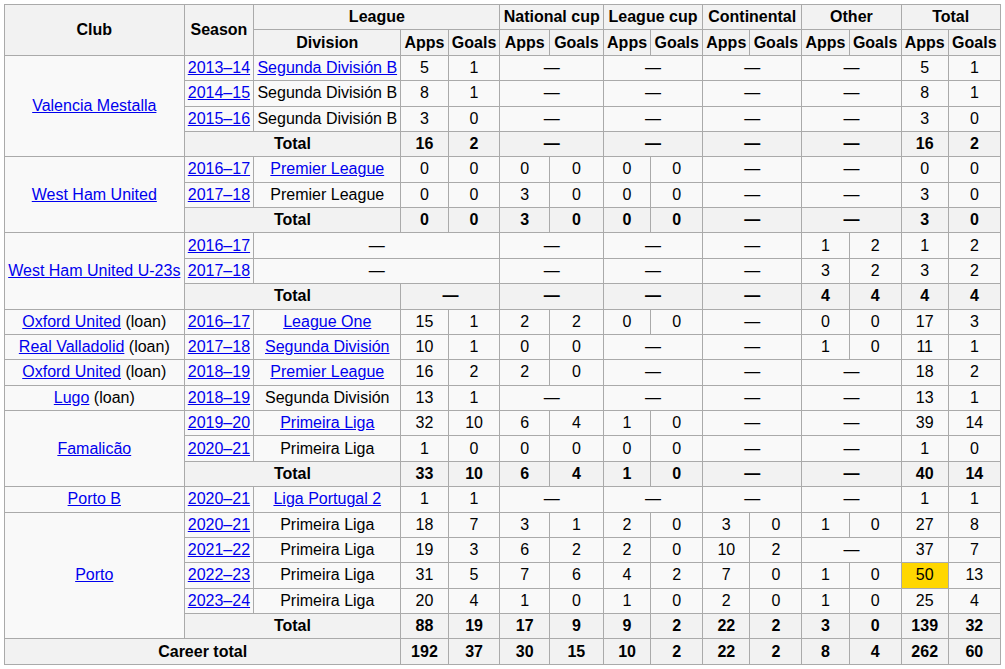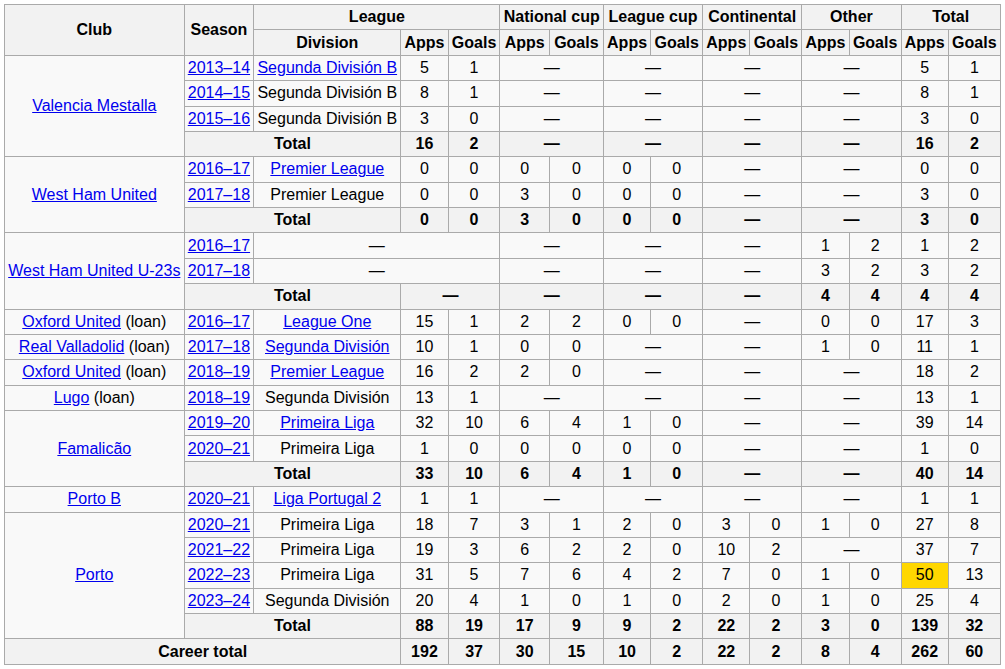 <table class="wikitable" style="text-align:center">
 <tr>
 <th rowspan="2">Club</th>
 <th rowspan="2">Season</th>
 <th colspan="3">League</th>
 <th colspan="2">National cup</th>
 <th colspan="2">League cup</th>
 <th colspan="2">Continental</th>
 <th colspan="2">Other</th>
 <th colspan="2">Total</th>
 </tr>
 <tr>
 <th>Division</th>
 <th>Apps</th>
 <th>Goals</th>
 <th>Apps</th>
 <th>Goals</th>
 <th>Apps</th>
 <th>Goals</th>
 <th>Apps</th>
 <th>Goals</th>
 <th>Apps</th>
 <th>Goals</th>
 <th>Apps</th>
 <th>Goals</th>
 </tr>
 <tr>
 <td rowspan="4"><a href='#'>Valencia Mestalla</a></td>
 <td><a href='#'>2013–14</a></td>
 <td><a href='#'>Segunda División B</a></td>
 <td>5</td>
 <td>1</td>
 <td colspan="2">—</td>
 <td colspan="2">—</td>
 <td colspan="2">—</td>
 <td colspan="2">—</td>
 <td>5</td>
 <td>1</td>
 </tr>
 <tr>
 <td><a href='#'>2014–15</a></td>
 <td>Segunda División B</td>
 <td>8</td>
 <td>1</td>
 <td colspan="2">—</td>
 <td colspan="2">—</td>
 <td colspan="2">—</td>
 <td colspan="2">—</td>
 <td>8</td>
 <td>1</td>
 </tr>
 <tr>
 <td><a href='#'>2015–16</a></td>
 <td>Segunda División B</td>
 <td>3</td>
 <td>0</td>
 <td colspan="2">—</td>
 <td colspan="2">—</td>
 <td colspan="2">—</td>
 <td colspan="2">—</td>
 <td>3</td>
 <td>0</td>
 </tr>
 <tr>
 <th colspan="2">Total</th>
 <th>16</th>
 <th>2</th>
 <th colspan="2">—</th>
 <th colspan="2">—</th>
 <th colspan="2">—</th>
 <th colspan="2">—</th>
 <th>16</th>
 <th>2</th>
 </tr>
 <tr>
 <td rowspan="3"><a href='#'>West Ham United</a></td>
 <td><a href='#'>2016–17</a></td>
 <td><a href='#'>Premier League</a></td>
 <td>0</td>
 <td>0</td>
 <td>0</td>
 <td>0</td>
 <td>0</td>
 <td>0</td>
 <td colspan="2">—</td>
 <td colspan="2">—</td>
 <td>0</td>
 <td>0</td>
 </tr>
 <tr>
 <td><a href='#'>2017–18</a></td>
 <td>Premier League</td>
 <td>0</td>
 <td>0</td>
 <td>3</td>
 <td>0</td>
 <td>0</td>
 <td>0</td>
 <td colspan="2">—</td>
 <td colspan="2">—</td>
 <td>3</td>
 <td>0</td>
 </tr>
 <tr>
 <th colspan="2">Total</th>
 <th>0</th>
 <th>0</th>
 <th>3</th>
 <th>0</th>
 <th>0</th>
 <th>0</th>
 <th colspan="2">—</th>
 <th colspan="2">—</th>
 <th>3</th>
 <th>0</th>
 </tr>
 <tr>
 <td rowspan="3"><a href='#'>West Ham United U-23s</a></td>
 <td><a href='#'>2016–17</a></td>
 <td colspan="3">—</td>
 <td colspan="2">—</td>
 <td colspan="2">—</td>
 <td colspan="2">—</td>
 <td>1</td>
 <td>2</td>
 <td>1</td>
 <td>2</td>
 </tr>
 <tr>
 <td><a href='#'>2017–18</a></td>
 <td colspan="3">—</td>
 <td colspan="2">—</td>
 <td colspan="2">—</td>
 <td colspan="2">—</td>
 <td>3</td>
 <td>2</td>
 <td>3</td>
 <td>2</td>
 </tr>
 <tr>
 <th colspan="2">Total</th>
 <th colspan="2">—</th>
 <th colspan="2">—</th>
 <th colspan="2">—</th>
 <th colspan="2">—</th>
 <th>4</th>
 <th>4</th>
 <th>4</th>
 <th>4</th>
 </tr>
 <tr>
 <td><a href='#'>Oxford United</a> (loan)</td>
 <td><a href='#'>2016–17</a></td>
 <td><a href='#'>League One</a></td>
 <td>15</td>
 <td>1</td>
 <td>2</td>
 <td>2</td>
 <td>0</td>
 <td>0</td>
 <td colspan="2">—</td>
 <td>0</td>
 <td>0</td>
 <td>17</td>
 <td>3</td>
 </tr>
 <tr>
 <td><a href='#'>Real Valladolid</a> (loan)</td>
 <td><a href='#'>2017–18</a></td>
 <td><a href='#'>Segunda División</a></td>
 <td>10</td>
 <td>1</td>
 <td>0</td>
 <td>0</td>
 <td colspan="2">—</td>
 <td colspan="2">—</td>
 <td>1</td>
 <td>0</td>
 <td>11</td>
 <td>1</td>
 </tr>
 <tr>
 <td><a href='#'>Oxford United</a> (loan)</td>
 <td><a href='#'>2018–19</a></td>
 <td><a href='#'>Premier League</a></td>
 <td>16</td>
 <td>2</td>
 <td>2</td>
 <td>0</td>
 <td colspan="2">—</td>
 <td colspan="2">—</td>
 <td colspan="2">—</td>
 <td>18</td>
 <td>2</td>
 </tr>
 <tr>
 <td><a href='#'>Lugo</a> (loan)</td>
 <td><a href='#'>2018–19</a></td>
 <td>Segunda División</td>
 <td>13</td>
 <td>1</td>
 <td colspan="2">—</td>
 <td colspan="2">—</td>
 <td colspan="2">—</td>
 <td colspan="2">—</td>
 <td>13</td>
 <td>1</td>
 </tr>
 <tr>
 <td rowspan="3"><a href='#'>Famalicão</a></td>
 <td><a href='#'>2019–20</a></td>
 <td><a href='#'>Primeira Liga</a></td>
 <td>32</td>
 <td>10</td>
 <td>6</td>
 <td>4</td>
 <td>1</td>
 <td>0</td>
 <td colspan="2">—</td>
 <td colspan="2">—</td>
 <td>39</td>
 <td>14</td>
 </tr>
 <tr>
 <td><a href='#'>2020–21</a></td>
 <td>Primeira Liga</td>
 <td>1</td>
 <td>0</td>
 <td>0</td>
 <td>0</td>
 <td>0</td>
 <td>0</td>
 <td colspan="2">—</td>
 <td colspan="2">—</td>
 <td>1</td>
 <td>0</td>
 </tr>
 <tr>
 <th colspan="2">Total</th>
 <th>33</th>
 <th>10</th>
 <th>6</th>
 <th>4</th>
 <th>1</th>
 <th>0</th>
 <th colspan="2">—</th>
 <th colspan="2">—</th>
 <th>40</th>
 <th>14</th>
 </tr>
 <tr>
 <td><a href='#'>Porto B</a></td>
 <td><a href='#'>2020–21</a></td>
 <td><a href='#'>Liga Portugal 2</a></td>
 <td>1</td>
 <td>1</td>
 <td colspan="2">—</td>
 <td colspan="2">—</td>
 <td colspan="2">—</td>
 <td colspan="2">—</td>
 <td>1</td>
 <td>1</td>
 </tr>
 <tr>
 <td rowspan="5"><a href='#'>Porto</a></td>
 <td><a href='#'>2020–21</a></td>
 <td>Primeira Liga</td>
 <td>18</td>
 <td>7</td>
 <td>3</td>
 <td>1</td>
 <td>2</td>
 <td>0</td>
 <td>3</td>
 <td>0</td>
 <td>1</td>
 <td>0</td>
 <td>27</td>
 <td>8</td>
 </tr>
 <tr>
 <td><a href='#'>2021–22</a></td>
 <td>Primeira Liga</td>
 <td>19</td>
 <td>3</td>
 <td>6</td>
 <td>2</td>
 <td>2</td>
 <td>0</td>
 <td>10</td>
 <td>2</td>
 <td colspan="2">—</td>
 <td>37</td>
 <td>7</td>
 </tr>
 <tr>
 <td><a href='#'>2022–23</a></td>
 <td>Primeira Liga</td>
 <td>31</td>
 <td>5</td>
 <td>7</td>
 <td>6</td>
 <td>4</td>
 <td>2</td>
 <td>7</td>
 <td>0</td>
 <td>1</td>
 <td>0</td>
 <td style="background: gold;">50</td>
 <td>13</td>
 </tr>
 <tr>
 <td><a href='#'>2023–24</a></td>
-<td>Primeira Liga</td>
+<td>Segunda División</td>
 <td>20</td>
 <td>4</td>
 <td>1</td>
 <td>0</td>
 <td>1</td>
 <td>0</td>
 <td>2</td>
 <td>0</td>
 <td>1</td>
 <td>0</td>
 <td>25</td>
 <td>4</td>
 </tr>
 <tr>
 <th colspan="2">Total</th>
 <th>88</th>
 <th>19</th>
 <th>17</th>
 <th>9</th>
 <th>9</th>
 <th>2</th>
 <th>22</th>
 <th>2</th>
 <th>3</th>
 <th>0</th>
 <th>139</th>
 <th>32</th>
 </tr>
 <tr>
 <th colspan="3">Career total</th>
 <th>192</th>
 <th>37</th>
 <th>30</th>
 <th>15</th>
 <th>10</th>
 <th>2</th>
 <th>22</th>
 <th>2</th>
 <th>8</th>
 <th>4</th>
 <th>262</th>
 <th>60</th>
 </tr>
 </table>
